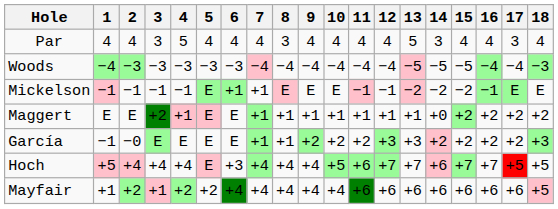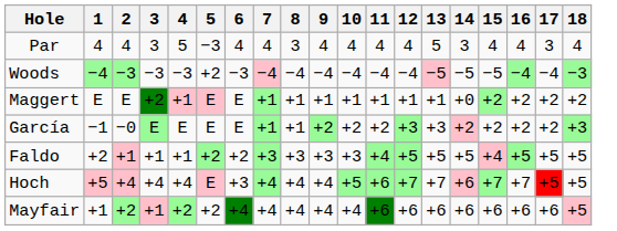 <table class="wikitable" style="text-align:center">
 <tr>
 <th>Hole</th>
 <th>1</th>
 <th>2</th>
 <th>3</th>
 <th>4</th>
 <th>5</th>
 <th>6</th>
 <th>7</th>
 <th>8</th>
 <th>9</th>
 <th>10</th>
 <th>11</th>
 <th>12</th>
 <th>13</th>
 <th>14</th>
 <th>15</th>
 <th>16</th>
 <th>17</th>
 <th>18</th>
 </tr>
 <tr>
 <td>Par</td>
 <td>4</td>
 <td>4</td>
 <td>3</td>
 <td>5</td>
-<td>4</td>
+<td>−3</td>
 <td>4</td>
 <td>4</td>
 <td>3</td>
 <td>4</td>
 <td>4</td>
 <td>4</td>
 <td>4</td>
 <td>5</td>
 <td>3</td>
 <td>4</td>
 <td>4</td>
 <td>3</td>
 <td>4</td>
 </tr>
 <tr>
 <td align=left> Woods</td>
 <td style="background: PaleGreen;">−4</td>
 <td style="background: PaleGreen;">−3</td>
 <td>−3</td>
 <td>−3</td>
-<td>−3</td>
+<td>+2</td>
 <td>−3</td>
 <td style="background: Pink;">−4</td>
 <td>−4</td>
 <td>−4</td>
 <td>−4</td>
 <td>−4</td>
 <td>−4</td>
 <td style="background: Pink;">−5</td>
 <td>−5</td>
 <td>−5</td>
 <td style="background: PaleGreen;">−4</td>
 <td>−4</td>
 <td style="background: PaleGreen;">−3</td>
-</tr>
-<tr>
-<td align=left> Mickelson</td>
-<td style="background: Pink;">−1</td>
-<td>−1</td>
-<td>−1</td>
-<td>−1</td>
-<td style="background: PaleGreen;">E</td>
-<td style="background: PaleGreen;">+1</td>
-<td>+1</td>
-<td style="background: Pink;">E</td>
-<td>E</td>
-<td>E</td>
-<td style="background: Pink;">−1</td>
-<td>−1</td>
-<td style="background: Pink;">−2</td>
-<td>−2</td>
-<td>−2</td>
-<td style="background: PaleGreen;">−1</td>
-<td style="background: PaleGreen;">E</td>
-<td>E</td>
 </tr>
 <tr>
 <td align=left> Maggert</td>
 <td>E</td>
 <td>E</td>
 <td style="background: Green;">+2</td>
 <td style="background: Pink;">+1</td>
 <td style="background: Pink;">E</td>
 <td>E</td>
 <td style="background: PaleGreen;">+1</td>
 <td>+1</td>
 <td>+1</td>
 <td>+1</td>
 <td>+1</td>
 <td>+1</td>
 <td>+1</td>
 <td>+0</td>
 <td style="background: PaleGreen;">+2</td>
 <td>+2</td>
 <td>+2</td>
 <td>+2</td>
 </tr>
 <tr>
 <td align=left> García</td>
 <td>−1</td>
 <td>−0</td>
 <td style="background: PaleGreen;">E</td>
 <td>E</td>
 <td>E</td>
 <td>E</td>
 <td style="background: PaleGreen;">+1</td>
 <td>+1</td>
 <td style="background: PaleGreen;">+2</td>
 <td>+2</td>
 <td>+2</td>
 <td style="background: PaleGreen;">+3</td>
 <td>+3</td>
 <td style="background: Pink;">+2</td>
 <td>+2</td>
 <td>+2</td>
 <td>+2</td>
 <td style="background: PaleGreen;">+3</td>
 </tr>
 <tr>
+<td align=left> Faldo</td>
+<td>+2</td>
+<td style="background: Pink;">+1</td>
+<td>+1</td>
+<td>+1</td>
+<td style="background: PaleGreen;">+2</td>
+<td>+2</td>
+<td style="background: PaleGreen;">+3</td>
+<td>+3</td>
+<td>+3</td>
+<td>+3</td>
+<td style="background: PaleGreen;">+4</td>
+<td style="background: PaleGreen;">+5</td>
+<td>+5</td>
+<td>+5</td>
+<td style="background: Pink;">+4</td>
+<td style="background: PaleGreen;">+5</td>
+<td>+5</td>
+<td>+5</td>
+</tr>
+<tr>
 <td align=left> Hoch</td>
 <td style="background: Pink;">+5</td>
 <td style="background: Pink;">+4</td>
 <td>+4</td>
 <td>+4</td>
 <td style="background: Pink;">E</td>
 <td>+3</td>
 <td style="background: PaleGreen;">+4</td>
 <td>+4</td>
 <td>+4</td>
 <td style="background: PaleGreen;">+5</td>
 <td style="background: PaleGreen;">+6</td>
 <td style="background: PaleGreen;">+7</td>
 <td>+7</td>
 <td style="background: Pink;">+6</td>
 <td style="background: PaleGreen;">+7</td>
 <td>+7</td>
 <td style="background: Red;">+5</td>
 <td>+5</td>
 </tr>
 <tr>
 <td align=left> Mayfair</td>
 <td>+1</td>
 <td style="background: PaleGreen;">+2</td>
 <td style="background: Pink;">+1</td>
 <td style="background: PaleGreen;">+2</td>
 <td>+2</td>
 <td style="background: Green;">+4</td>
 <td>+4</td>
 <td>+4</td>
 <td>+4</td>
 <td>+4</td>
 <td style="background: Green;">+6</td>
 <td>+6</td>
 <td>+6</td>
 <td>+6</td>
 <td>+6</td>
 <td>+6</td>
 <td>+6</td>
 <td style="background: Pink;">+5</td>
 </tr>
 </table>
